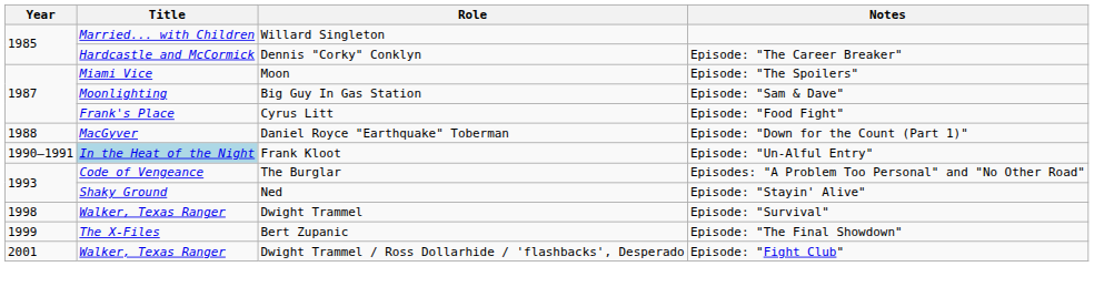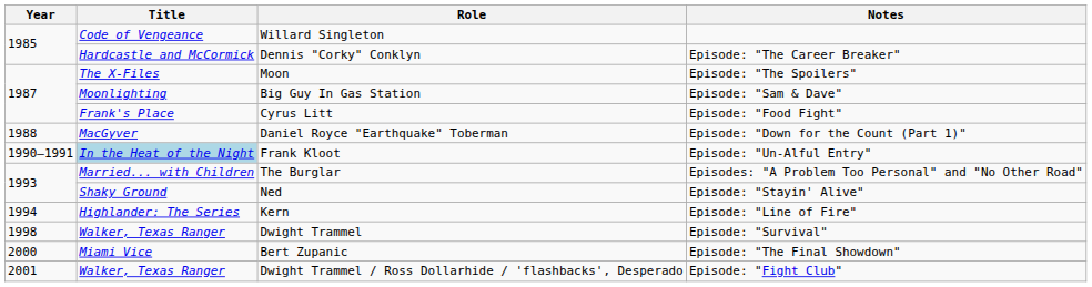 <table class="wikitable sortable">
 <tr>
 <th>Year</th>
 <th>Title</th>
 <th>Role</th>
 <th>Notes</th>
 </tr>
 <tr>
 <td rowspan="2">1985</td>
-<td><em><a href='#'>Married... with Children</a></em></td>
+<td><em><a href='#'>Code of Vengeance</a></em></td>
 <td>Willard Singleton</td>
 <td></td>
 </tr>
 <tr>
 <td><em><a href='#'>Hardcastle and McCormick</a></em></td>
 <td>Dennis "Corky" Conklyn</td>
 <td>Episode: "The Career Breaker"</td>
 </tr>
 <tr>
 <td rowspan="3">1987</td>
-<td><em><a href='#'>Miami Vice</a></em></td>
+<td><em><a href='#'>The X-Files</a></em></td>
 <td>Moon</td>
 <td>Episode: "The Spoilers"</td>
 </tr>
 <tr>
 <td><em><a href='#'>Moonlighting</a></em></td>
 <td>Big Guy In Gas Station</td>
 <td>Episode: "Sam & Dave"</td>
 </tr>
 <tr>
 <td><em><a href='#'>Frank's Place</a></em></td>
 <td>Cyrus Litt</td>
 <td>Episode: "Food Fight"</td>
 </tr>
 <tr>
 <td>1988</td>
 <td><em><a href='#'>MacGyver</a></em></td>
 <td>Daniel Royce "Earthquake" Toberman</td>
 <td>Episode: "Down for the Count (Part 1)"</td>
 </tr>
 <tr>
 <td>1990–1991</td>
 <td style="background: lightblue;"><em><a href='#'>In the Heat of the Night</a></em></td>
 <td>Frank Kloot</td>
 <td>Episode: "Un-Alful Entry"</td>
 </tr>
 <tr>
 <td rowspan="2">1993</td>
-<td><em><a href='#'>Code of Vengeance</a></em></td>
+<td><em><a href='#'>Married... with Children</a></em></td>
 <td>The Burglar</td>
 <td>Episodes: "A Problem Too Personal" and "No Other Road"</td>
 </tr>
 <tr>
 <td><em><a href='#'>Shaky Ground</a></em></td>
 <td>Ned</td>
 <td>Episode: "Stayin' Alive"</td>
 </tr>
 <tr>
+<td>1994</td>
+<td><em><a href='#'>Highlander: The Series</a></em></td>
+<td>Kern</td>
+<td>Episode: "Line of Fire"</td>
+</tr>
+<tr>
 <td>1998</td>
 <td><em><a href='#'>Walker, Texas Ranger</a></em></td>
 <td>Dwight Trammel</td>
 <td>Episode: "Survival"</td>
 </tr>
 <tr>
-<td>1999</td>
-<td><em><a href='#'>The X-Files</a></em></td>
+<td>2000</td>
+<td><em><a href='#'>Miami Vice</a></em></td>
 <td>Bert Zupanic</td>
 <td>Episode: "The Final Showdown"</td>
 </tr>
 <tr>
 <td>2001</td>
 <td><em><a href='#'>Walker, Texas Ranger</a></em></td>
 <td>Dwight Trammel / Ross Dollarhide / 'flashbacks', Desperado</td>
 <td>Episode: "<a href='#'>Fight Club</a>"</td>
 </tr>
 </table>
